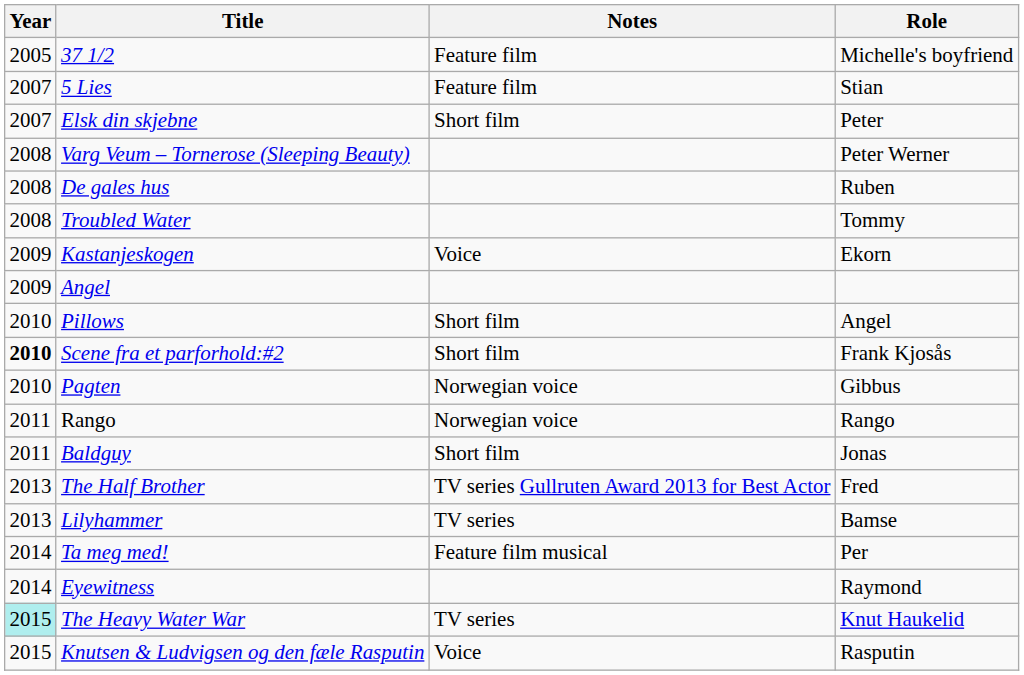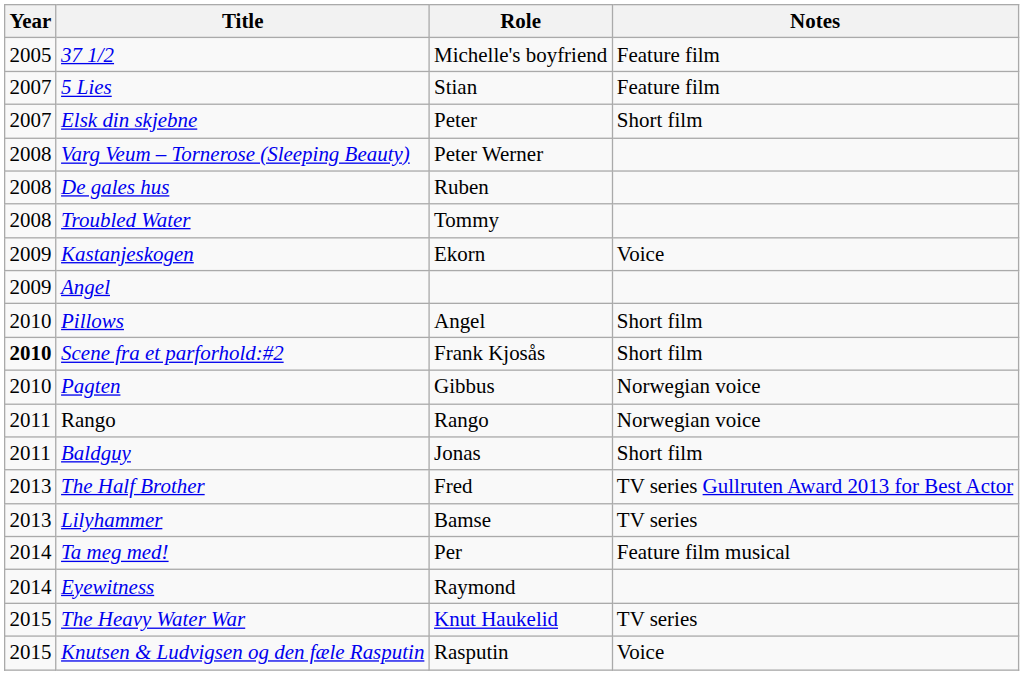 <table class="wikitable sortable">
 <tr>
 <th>Year</th>
 <th>Title</th>
+<th>Role</th>
 <th class="unsortable">Notes</th>
-<th>Role</th>
 </tr>
 <tr>
 <td>2005</td>
 <td><em> <a href='#'>37 1/2</a></em></td>
+<td>Michelle's boyfriend</td>
 <td>Feature film</td>
-<td>Michelle's boyfriend</td>
 </tr>
 <tr>
 <td>2007</td>
 <td><em><a href='#'>5 Lies</a></em></td>
+<td>Stian</td>
 <td>Feature film</td>
-<td>Stian</td>
 </tr>
 <tr>
 <td>2007</td>
 <td><em><a href='#'>Elsk din skjebne</a></em></td>
+<td>Peter</td>
 <td>Short film</td>
-<td>Peter</td>
 </tr>
 <tr>
 <td>2008</td>
 <td><em><a href='#'>Varg Veum – Tornerose (Sleeping Beauty)</a></em></td>
+<td>Peter Werner</td>
 <td></td>
-<td>Peter Werner</td>
 </tr>
 <tr>
 <td>2008</td>
 <td><em><a href='#'>De gales hus</a></em></td>
+<td>Ruben</td>
 <td></td>
-<td>Ruben</td>
 </tr>
 <tr>
 <td>2008</td>
 <td><em><a href='#'>Troubled Water</a></em></td>
+<td>Tommy</td>
 <td></td>
-<td>Tommy</td>
 </tr>
 <tr>
 <td>2009</td>
 <td><em><a href='#'>Kastanjeskogen</a></em></td>
+<td>Ekorn</td>
 <td>Voice</td>
-<td>Ekorn</td>
 </tr>
 <tr>
 <td>2009</td>
 <td><em><a href='#'>Angel</a></em></td>
 <td></td>
 <td></td>
 </tr>
 <tr>
 <td>2010</td>
 <td><em><a href='#'>Pillows</a></em></td>
+<td>Angel</td>
 <td>Short film</td>
-<td>Angel</td>
 </tr>
 <tr>
 <td><strong>2010</strong></td>
 <td><em><a href='#'>Scene fra et parforhold:#2</a></em></td>
+<td>Frank Kjosås</td>
 <td>Short film</td>
-<td>Frank Kjosås</td>
 </tr>
 <tr>
 <td>2010</td>
 <td><em><a href='#'>Pagten</a></em></td>
+<td>Gibbus</td>
 <td>Norwegian voice</td>
-<td>Gibbus</td>
 </tr>
 <tr>
 <td>2011</td>
 <td>Rango</td>
+<td>Rango</td>
 <td>Norwegian voice</td>
-<td>Rango</td>
 </tr>
 <tr>
 <td>2011</td>
 <td><em><a href='#'>Baldguy</a></em></td>
+<td>Jonas</td>
 <td>Short film</td>
-<td>Jonas</td>
 </tr>
 <tr>
 <td>2013</td>
 <td><em><a href='#'>The Half Brother</a></em></td>
+<td>Fred</td>
 <td>TV series <a href='#'>Gullruten Award 2013 for Best Actor</a></td>
-<td>Fred</td>
 </tr>
 <tr>
 <td>2013</td>
 <td><em><a href='#'>Lilyhammer</a></em></td>
+<td>Bamse</td>
 <td>TV series</td>
-<td>Bamse</td>
 </tr>
 <tr>
 <td>2014</td>
 <td><em><a href='#'>Ta meg med!</a></em></td>
+<td>Per</td>
 <td>Feature film musical</td>
-<td>Per</td>
 </tr>
 <tr>
 <td>2014</td>
 <td><em><a href='#'>Eyewitness</a></em></td>
+<td>Raymond</td>
 <td></td>
-<td>Raymond</td>
 </tr>
 <tr>
-<td style="background: paleturquoise;">2015</td>
+<td>2015</td>
 <td><em><a href='#'>The Heavy Water War</a></em></td>
+<td><a href='#'>Knut Haukelid</a></td>
 <td>TV series</td>
-<td><a href='#'>Knut Haukelid</a></td>
 </tr>
 <tr>
 <td>2015</td>
 <td><em><a href='#'>Knutsen & Ludvigsen og den fæle Rasputin</a></em></td>
+<td>Rasputin</td>
 <td>Voice</td>
-<td>Rasputin</td>
 </tr>
 </table>
